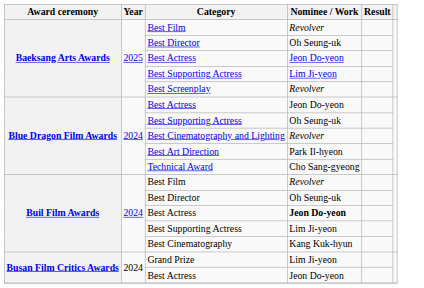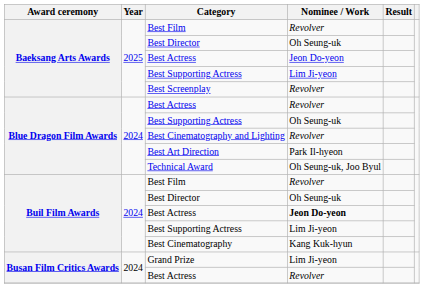 <table class="wikitable plainrowheaders sortable">
 <tr>
 <th scope="col">Award ceremony</th>
 <th scope="col">Year</th>
 <th scope="col">Category </th>
 <th scope="col">Nominee / Work </th>
 <th scope="col">Result</th>
 <th scope="col" class="unsortable"></th>
 </tr>
 <tr>
 <th scope="row" rowspan="5"><a href='#'>Baeksang Arts Awards</a></th>
 <td rowspan="5" style="text-align:center"><a href='#'>2025</a></td>
 <td><a href='#'>Best Film</a></td>
 <td><em>Revolver</em></td>
 <td></td>
 <td rowspan="5" style="text-align:center"></td>
 </tr>
 <tr>
 <td><a href='#'>Best Director</a></td>
 <td>Oh Seung-uk</td>
 <td></td>
 </tr>
 <tr>
 <td><a href='#'>Best Actress</a></td>
 <td><a href='#'>Jeon Do-yeon</a></td>
 <td></td>
 </tr>
 <tr>
 <td><a href='#'>Best Supporting Actress</a></td>
 <td><a href='#'>Lim Ji-yeon</a></td>
 <td></td>
 </tr>
 <tr>
 <td><a href='#'>Best Screenplay</a></td>
 <td><em>Revolver</em></td>
 <td></td>
 </tr>
 <tr>
 <th scope="row" rowspan="5"><a href='#'>Blue Dragon Film Awards</a></th>
 <td rowspan="5" style="text-align:center"><a href='#'>2024</a></td>
 <td><a href='#'>Best Actress</a></td>
-<td>Jeon Do-yeon</td>
+<td><em>Revolver</em></td>
 <td></td>
 <td rowspan="5" style="text-align:center;"></td>
 </tr>
 <tr>
 <td><a href='#'>Best Supporting Actress</a></td>
 <td>Oh Seung-uk</td>
 <td></td>
 </tr>
 <tr>
 <td><a href='#'>Best Cinematography and Lighting</a></td>
 <td><em>Revolver</em></td>
 <td></td>
 </tr>
 <tr>
 <td><a href='#'>Best Art Direction</a></td>
 <td>Park Il-hyeon</td>
 <td></td>
 </tr>
 <tr>
 <td><a href='#'>Technical Award</a></td>
-<td>Cho Sang-gyeong </td>
+<td>Oh Seung-uk, Joo Byul</td>
 <td></td>
 </tr>
 <tr>
 <th scope="row" rowspan="5"><a href='#'>Buil Film Awards</a></th>
 <td rowspan="5" style="text-align:center"><a href='#'>2024</a></td>
 <td>Best Film</td>
 <td><em>Revolver</em></td>
 <td></td>
 <td rowspan="5" style="text-align:center"></td>
 </tr>
 <tr>
 <td>Best Director</td>
 <td>Oh Seung-uk</td>
 <td></td>
 </tr>
 <tr>
 <td>Best Actress</td>
 <td><strong>Jeon Do-yeon</strong></td>
 <td></td>
 </tr>
 <tr>
 <td>Best Supporting Actress</td>
 <td>Lim Ji-yeon</td>
 <td></td>
 </tr>
 <tr>
 <td>Best Cinematography</td>
 <td>Kang Kuk-hyun</td>
 <td></td>
 </tr>
 <tr>
 <th scope="row" rowspan="2"><a href='#'>Busan Film Critics Awards</a></th>
 <td rowspan="2" style="text-align:center">2024</td>
 <td>Grand Prize</td>
 <td>Lim Ji-yeon</td>
 <td></td>
 <td rowspan="2" style="text-align:center"></td>
 </tr>
 <tr>
 <td>Best Actress</td>
-<td>Jeon Do-yeon</td>
+<td><em>Revolver</em></td>
 <td></td>
 </tr>
 <tr>
 </tr>
 </table>
